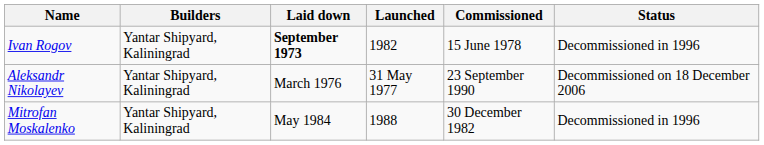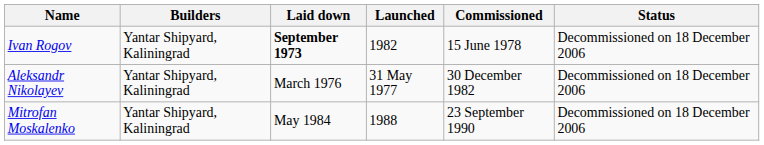 <table class="wikitable">
 <tr>
 <th>Name</th>
 <th>Builders</th>
 <th>Laid down</th>
 <th>Launched</th>
 <th>Commissioned</th>
 <th>Status</th>
 </tr>
 <tr>
 <td><a href='#'><em>Ivan Rogov</em></a></td>
 <td>Yantar Shipyard, Kaliningrad</td>
 <td><strong>September 1973</strong></td>
 <td>1982</td>
 <td>15 June 1978</td>
-<td>Decommissioned in 1996</td>
+<td>Decommissioned on 18 December 2006</td>
 </tr>
 <tr>
 <td><a href='#'><em>Aleksandr Nikolayev</em></a></td>
 <td>Yantar Shipyard, Kaliningrad</td>
 <td>March 1976</td>
 <td>31 May 1977</td>
-<td>23 September 1990</td>
+<td>30 December 1982</td>
 <td>Decommissioned on 18 December 2006</td>
 </tr>
 <tr>
 <td><a href='#'><em>Mitrofan Moskalenko</em></a></td>
 <td>Yantar Shipyard, Kaliningrad</td>
 <td>May 1984</td>
 <td>1988</td>
-<td>30 December 1982</td>
-<td>Decommissioned in 1996</td>
+<td>23 September 1990</td>
+<td>Decommissioned on 18 December 2006</td>
 </tr>
 </table>
